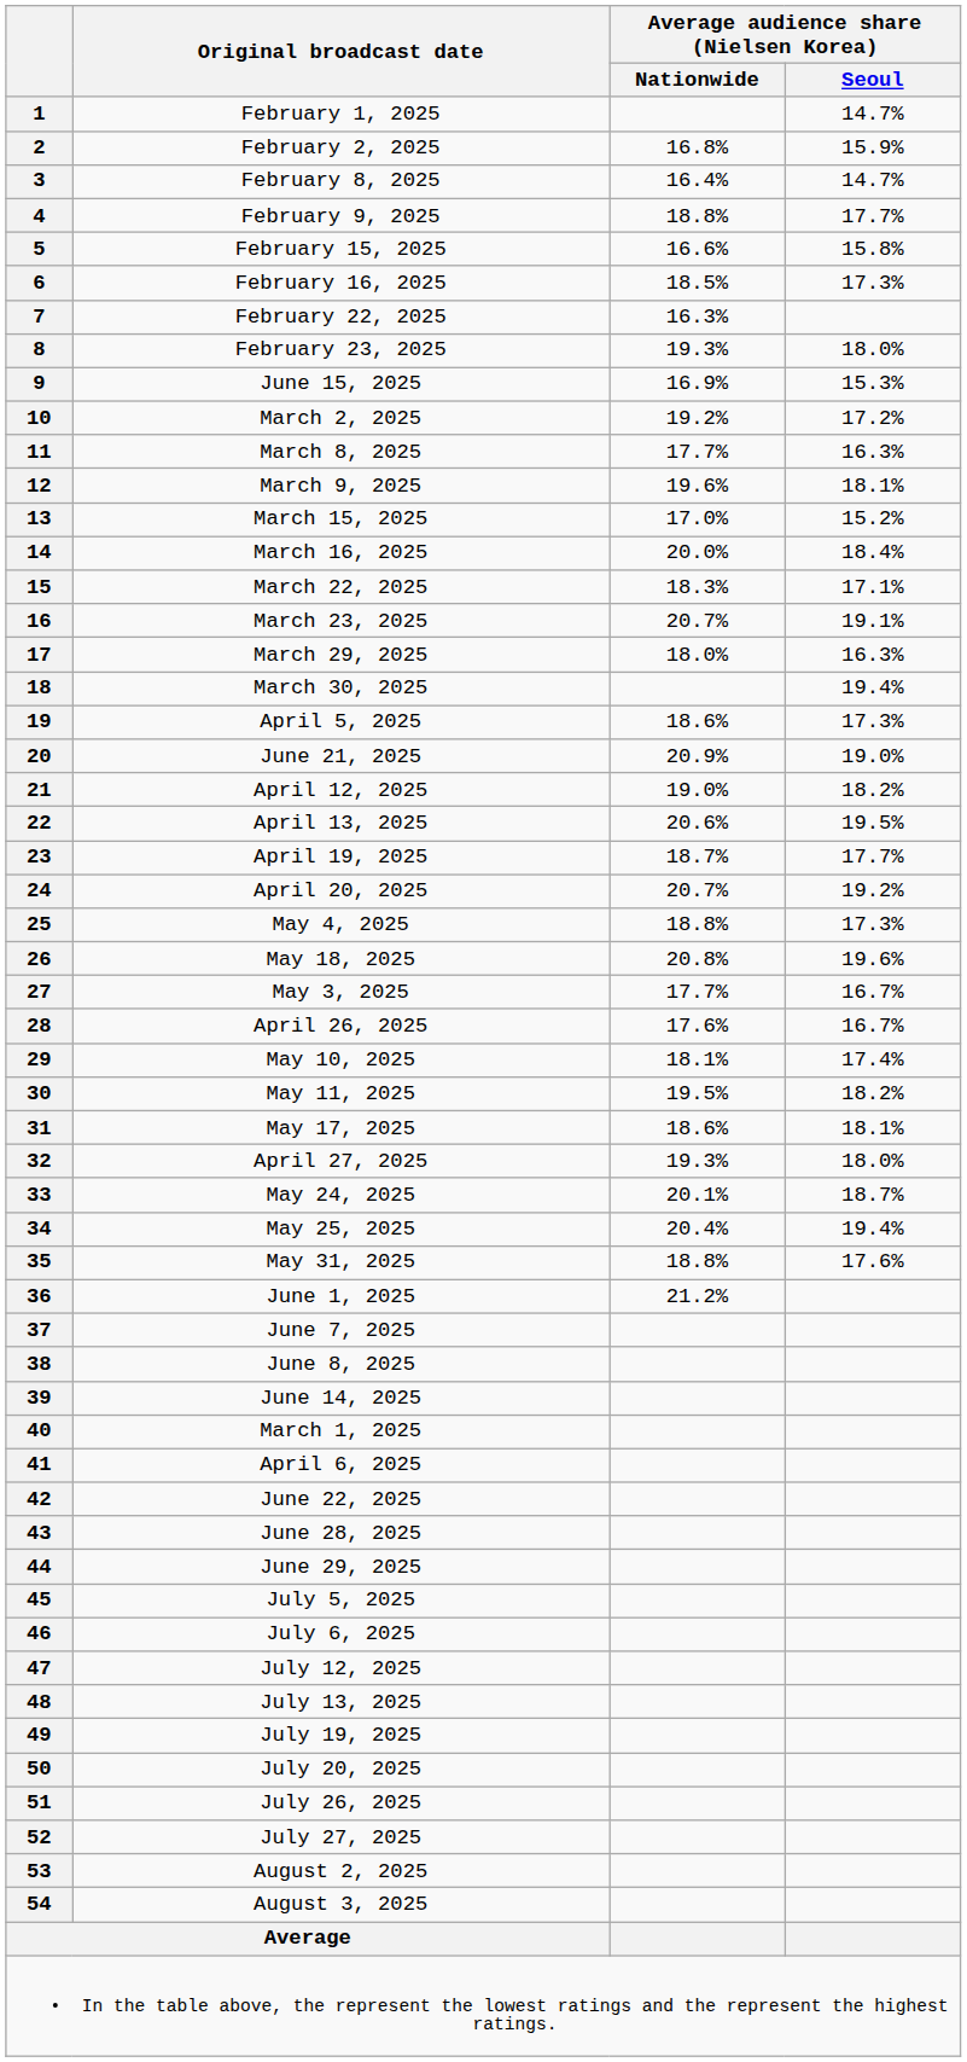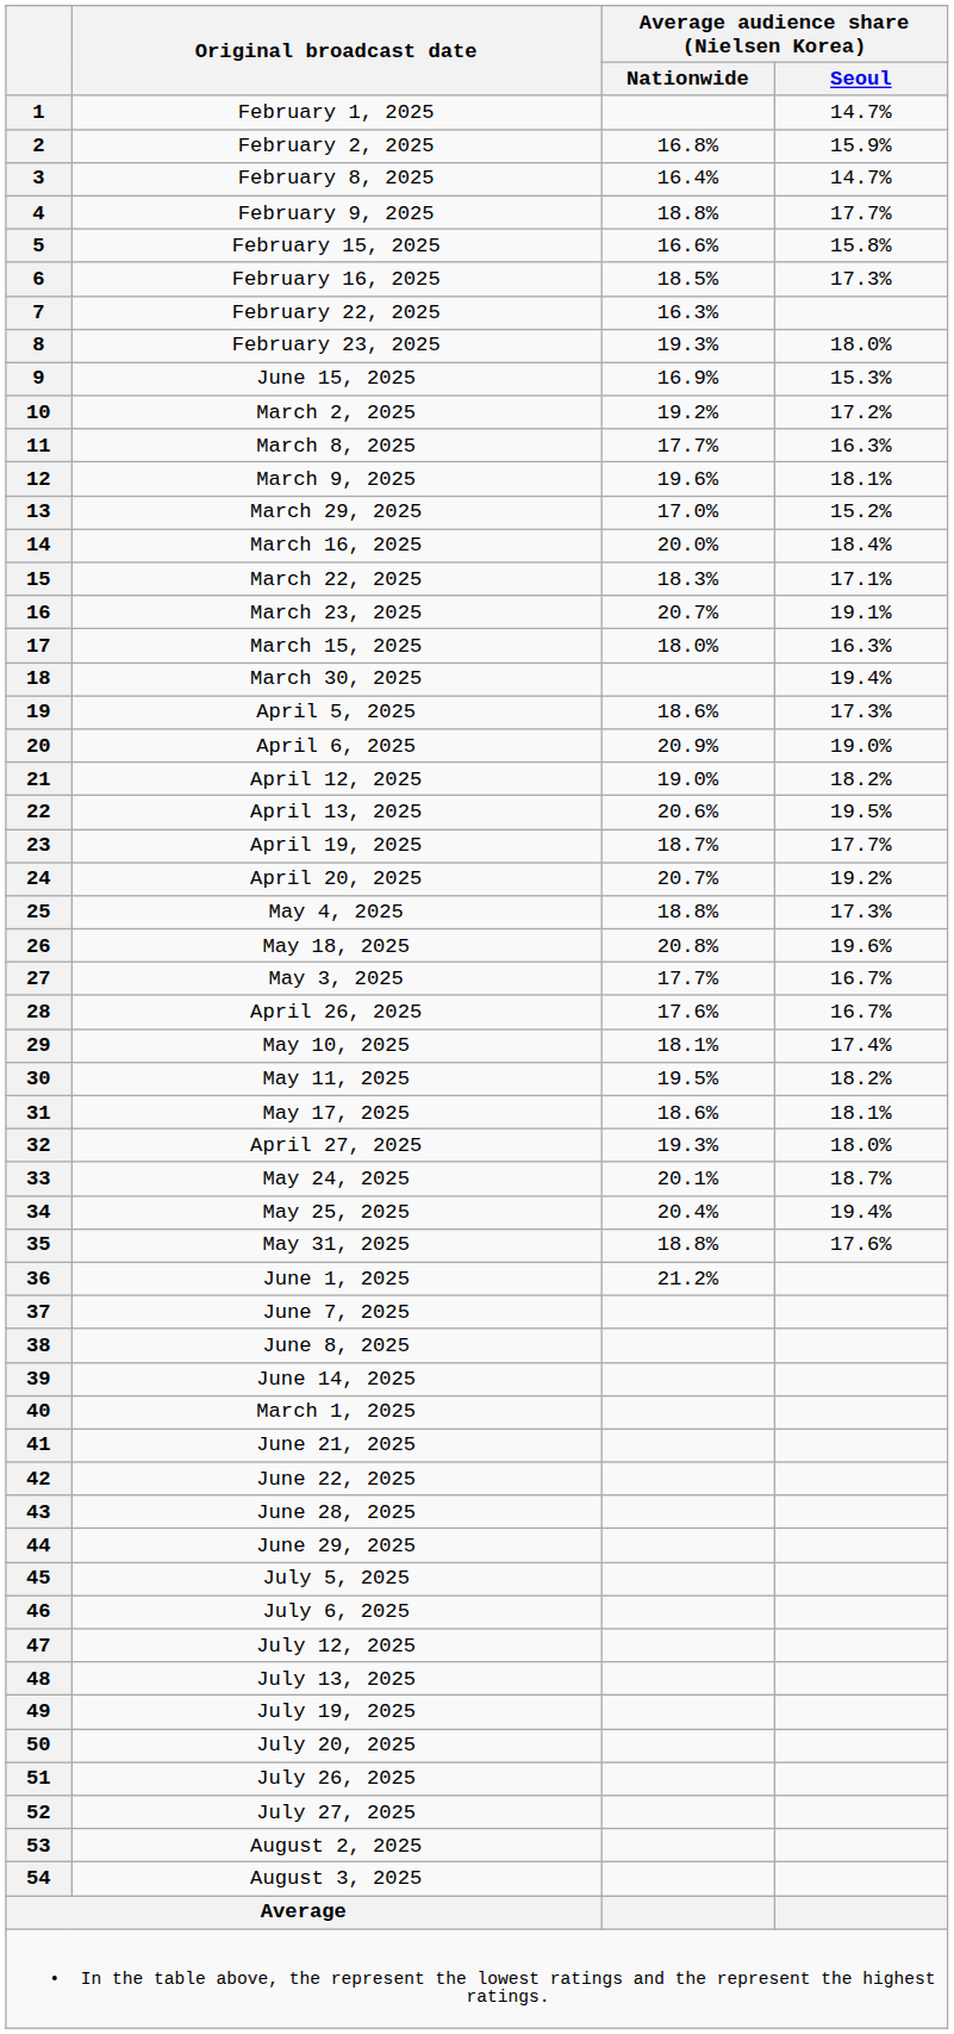 <table class="wikitable" style="margin-left:auto; margin-right:auto; width:600px; text-align:center">
 <tr>
 <th scope="col" rowspan="2"></th>
 <th scope="col" rowspan="2">Original broadcast date</th>
 <th scope="col" colspan="2">Average audience share<br>(Nielsen Korea)</th>
 </tr>
 <tr>
 <th scope="col" style="width:8em">Nationwide</th>
 <th scope="col" style="width:8em"><a href='#'>Seoul</a></th>
 </tr>
 <tr>
 <th scope="col">1</th>
 <td>February 1, 2025</td>
 <td><strong></strong> </td>
 <td>14.7% </td>
 </tr>
 <tr>
 <th scope="col">2</th>
 <td>February 2, 2025</td>
 <td>16.8% </td>
 <td>15.9% </td>
 </tr>
 <tr>
 <th scope="col">3</th>
 <td>February 8, 2025</td>
 <td>16.4% </td>
 <td>14.7% </td>
 </tr>
 <tr>
 <th scope="col">4</th>
 <td>February 9, 2025</td>
 <td>18.8% </td>
 <td>17.7% </td>
 </tr>
 <tr>
 <th scope="col">5</th>
 <td>February 15, 2025</td>
 <td>16.6% </td>
 <td>15.8% </td>
 </tr>
 <tr>
 <th scope="col">6</th>
 <td>February 16, 2025</td>
 <td>18.5% </td>
 <td>17.3% </td>
 </tr>
 <tr>
 <th scope="col">7</th>
 <td>February 22, 2025</td>
 <td>16.3% </td>
 <td><strong></strong> </td>
 </tr>
 <tr>
 <th scope="col">8</th>
 <td>February 23, 2025</td>
 <td>19.3% </td>
 <td>18.0% </td>
 </tr>
 <tr>
 <th scope="col">9</th>
 <td>June 15, 2025</td>
 <td>16.9% </td>
 <td>15.3% </td>
 </tr>
 <tr>
 <th scope="col">10</th>
 <td>March 2, 2025</td>
 <td>19.2% </td>
 <td>17.2% </td>
 </tr>
 <tr>
 <th scope="col">11</th>
 <td>March 8, 2025</td>
 <td>17.7% </td>
 <td>16.3% </td>
 </tr>
 <tr>
 <th scope="col">12</th>
 <td>March 9, 2025</td>
 <td>19.6% </td>
 <td>18.1% </td>
 </tr>
 <tr>
 <th scope="col">13</th>
-<td>March 15, 2025</td>
+<td>March 29, 2025</td>
 <td>17.0% </td>
 <td>15.2% </td>
 </tr>
 <tr>
 <th scope="col">14</th>
 <td>March 16, 2025</td>
 <td>20.0% </td>
 <td>18.4% </td>
 </tr>
 <tr>
 <th scope="col">15</th>
 <td>March 22, 2025</td>
 <td>18.3% </td>
 <td>17.1% </td>
 </tr>
 <tr>
 <th scope="col">16</th>
 <td>March 23, 2025</td>
 <td>20.7% </td>
 <td>19.1% </td>
 </tr>
 <tr>
 <th scope="col">17</th>
-<td>March 29, 2025</td>
+<td>March 15, 2025</td>
 <td>18.0% </td>
 <td>16.3% </td>
 </tr>
 <tr>
 <th scope="col">18</th>
 <td>March 30, 2025</td>
 <td><strong></strong> </td>
 <td>19.4% </td>
 </tr>
 <tr>
 <th scope="col">19</th>
 <td>April 5, 2025</td>
 <td>18.6% </td>
 <td>17.3% </td>
 </tr>
 <tr>
 <th scope="col">20</th>
-<td>June 21, 2025</td>
+<td>April 6, 2025</td>
 <td>20.9% </td>
 <td>19.0% </td>
 </tr>
 <tr>
 <th scope="col">21</th>
 <td>April 12, 2025</td>
 <td>19.0% </td>
 <td>18.2% </td>
 </tr>
 <tr>
 <th scope="col">22</th>
 <td>April 13, 2025</td>
 <td>20.6% </td>
 <td>19.5% </td>
 </tr>
 <tr>
 <th scope="col">23</th>
 <td>April 19, 2025</td>
 <td>18.7% </td>
 <td>17.7% </td>
 </tr>
 <tr>
 <th scope="col">24</th>
 <td>April 20, 2025</td>
 <td>20.7% </td>
 <td>19.2% </td>
 </tr>
 <tr>
 <th scope="col">25</th>
 <td>May 4, 2025</td>
 <td>18.8% </td>
 <td>17.3% </td>
 </tr>
 <tr>
 <th scope="col">26</th>
 <td>May 18, 2025</td>
 <td>20.8% </td>
 <td>19.6% </td>
 </tr>
 <tr>
 <th scope="col">27</th>
 <td>May 3, 2025</td>
 <td>17.7% </td>
 <td>16.7% </td>
 </tr>
 <tr>
 <th scope="col">28</th>
 <td>April 26, 2025</td>
 <td>17.6% </td>
 <td>16.7% </td>
 </tr>
 <tr>
 <th scope="col">29</th>
 <td>May 10, 2025</td>
 <td>18.1% </td>
 <td>17.4% </td>
 </tr>
 <tr>
 <th scope="col">30</th>
 <td>May 11, 2025</td>
 <td>19.5% </td>
 <td>18.2% </td>
 </tr>
 <tr>
 <th scope="col">31</th>
 <td>May 17, 2025</td>
 <td>18.6% </td>
 <td>18.1% </td>
 </tr>
 <tr>
 <th scope="col">32</th>
 <td>April 27, 2025</td>
 <td>19.3% </td>
 <td>18.0% </td>
 </tr>
 <tr>
 <th scope="col">33</th>
 <td>May 24, 2025</td>
 <td>20.1% </td>
 <td>18.7% </td>
 </tr>
 <tr>
 <th scope="col">34</th>
 <td>May 25, 2025</td>
 <td>20.4% </td>
 <td>19.4% </td>
 </tr>
 <tr>
 <th scope="col">35</th>
 <td>May 31, 2025</td>
 <td>18.8% </td>
 <td>17.6% </td>
 </tr>
 <tr>
 <th scope="col">36</th>
 <td>June 1, 2025</td>
 <td>21.2% </td>
 <td> </td>
 </tr>
 <tr>
 <th scope="col">37</th>
 <td>June 7, 2025</td>
 <td></td>
 <td></td>
 </tr>
 <tr>
 <th scope="col">38</th>
 <td>June 8, 2025</td>
 <td></td>
 <td></td>
 </tr>
 <tr>
 <th scope="col">39</th>
 <td>June 14, 2025</td>
 <td></td>
 <td></td>
 </tr>
 <tr>
 <th scope="col">40</th>
 <td>March 1, 2025</td>
 <td></td>
 <td></td>
 </tr>
 <tr>
 <th scope="col">41</th>
-<td>April 6, 2025</td>
+<td>June 21, 2025</td>
 <td></td>
 <td></td>
 </tr>
 <tr>
 <th scope="col">42</th>
 <td>June 22, 2025</td>
 <td></td>
 <td></td>
 </tr>
 <tr>
 <th scope="col">43</th>
 <td>June 28, 2025</td>
 <td></td>
 <td></td>
 </tr>
 <tr>
 <th scope="col">44</th>
 <td>June 29, 2025</td>
 <td></td>
 <td></td>
 </tr>
 <tr>
 <th scope="col">45</th>
 <td>July 5, 2025</td>
 <td></td>
 <td></td>
 </tr>
 <tr>
 <th scope="col">46</th>
 <td>July 6, 2025</td>
 <td></td>
 <td></td>
 </tr>
 <tr>
 <th scope="col">47</th>
 <td>July 12, 2025</td>
 <td></td>
 <td></td>
 </tr>
 <tr>
 <th scope="col">48</th>
 <td>July 13, 2025</td>
 <td></td>
 <td></td>
 </tr>
 <tr>
 <th scope="col">49</th>
 <td>July 19, 2025</td>
 <td></td>
 <td></td>
 </tr>
 <tr>
 <th scope="col">50</th>
 <td>July 20, 2025</td>
 <td></td>
 <td></td>
 </tr>
 <tr>
 <th>51</th>
 <td>July 26, 2025</td>
 <td></td>
 <td></td>
 </tr>
 <tr>
 <th>52</th>
 <td>July 27, 2025</td>
 <td></td>
 <td></td>
 </tr>
 <tr>
 <th>53</th>
 <td>August 2, 2025</td>
 <td></td>
 <td></td>
 </tr>
 <tr>
 <th>54</th>
 <td>August 3, 2025</td>
 <td></td>
 <td></td>
 </tr>
 <tr>
 <th scope="col" colspan="2">Average</th>
 <th scope="col"></th>
 <th scope="col"></th>
 </tr>
 <tr>
 <td colspan="5" style="font-size:85%"><br><ul><li>In the table above, the <strong></strong> represent the lowest ratings and the <strong></strong> represent the highest ratings.</li></ul></td>
 </tr>
 </table>
